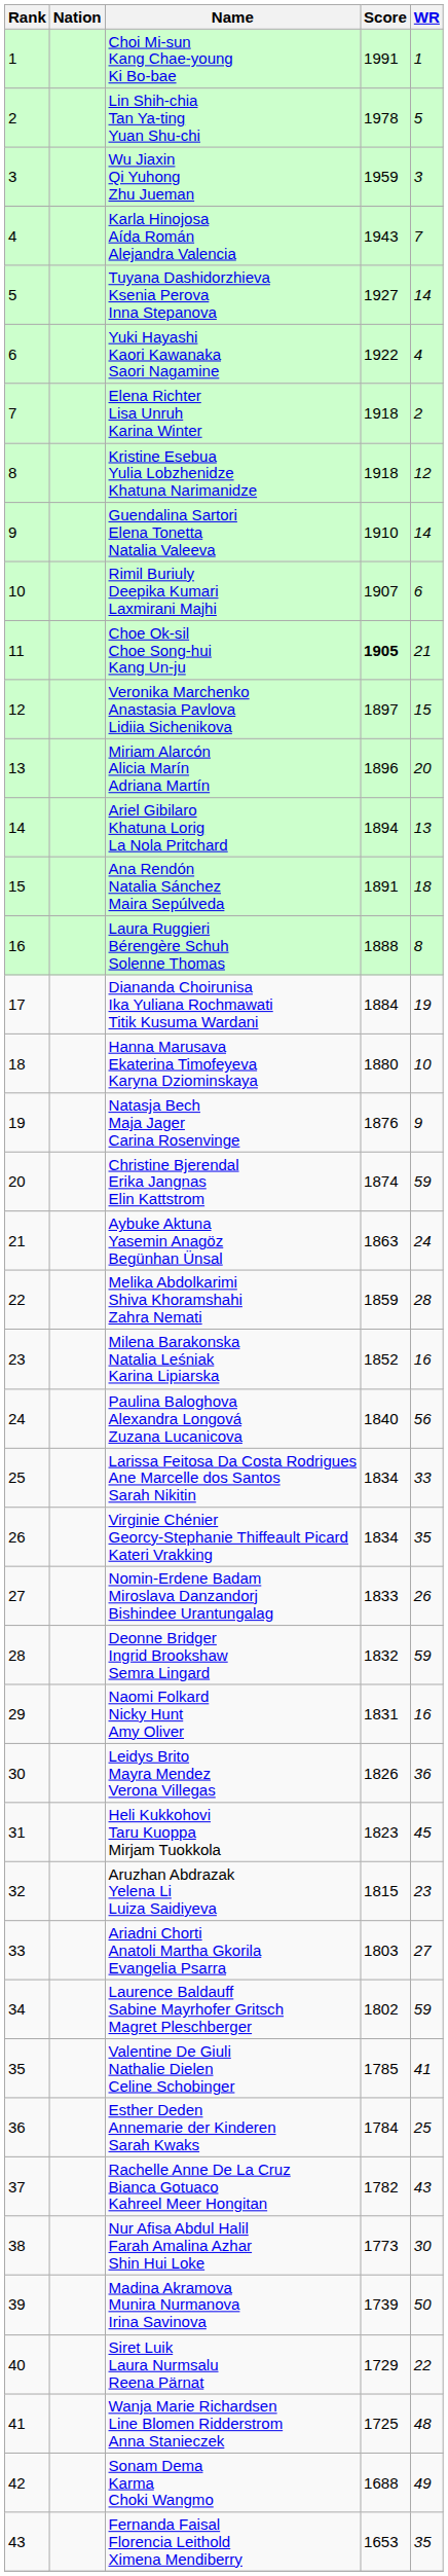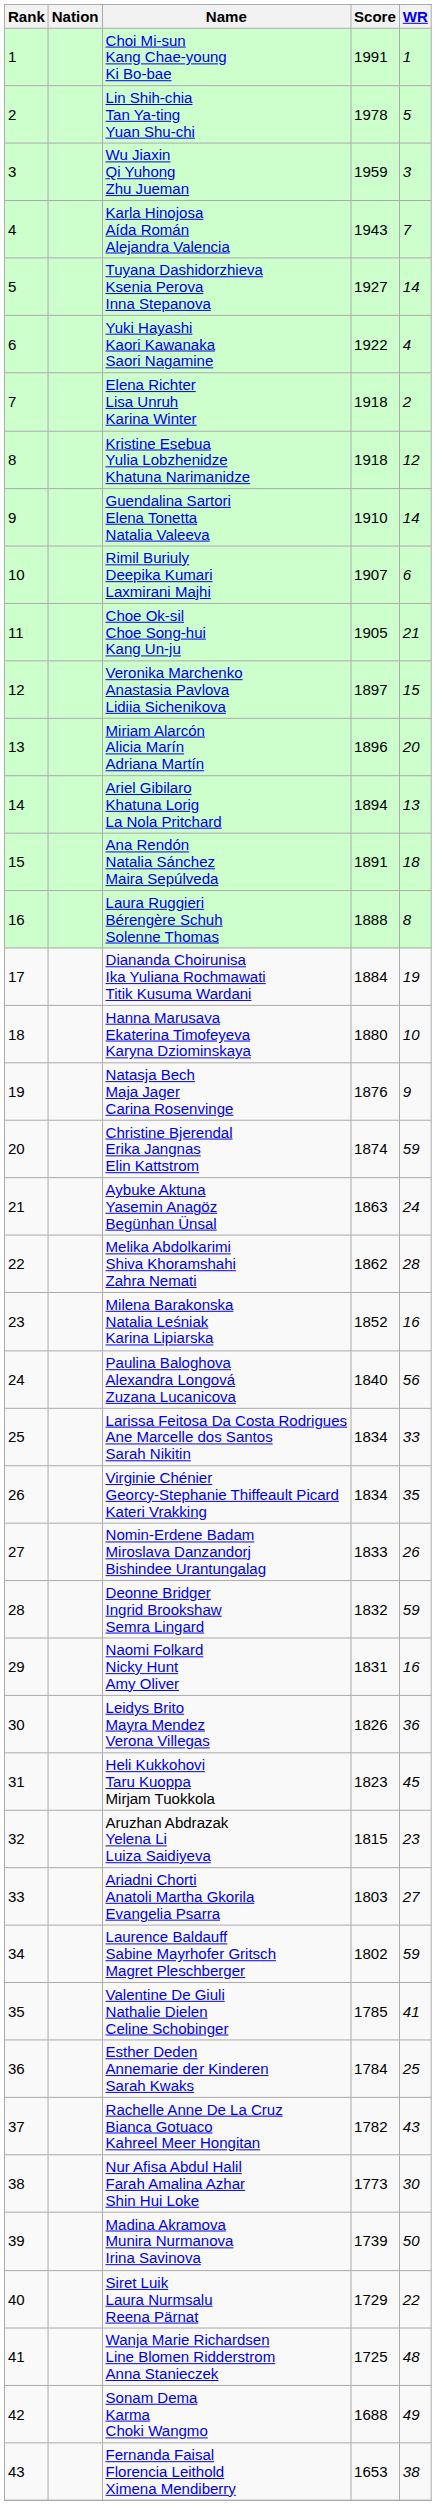 <table class="wikitable sortable" style="font-size:95%;">
 <tr>
 <th>Rank</th>
 <th>Nation</th>
 <th>Name</th>
 <th>Score</th>
 <th><a href='#'>WR</a></th>
 </tr>
 <tr style="background:#ccffcc;">
 <td>1</td>
 <td></td>
 <td><a href='#'>Choi Mi-sun</a> <br> <a href='#'>Kang Chae-young</a> <br> <a href='#'>Ki Bo-bae</a></td>
 <td>1991</td>
 <td><em>1</em></td>
 </tr>
 <tr style="background:#ccffcc;">
 <td>2</td>
 <td></td>
 <td><a href='#'>Lin Shih-chia</a> <br> <a href='#'>Tan Ya-ting</a> <br> <a href='#'>Yuan Shu-chi</a></td>
 <td>1978</td>
 <td><em>5</em></td>
 </tr>
 <tr style="background:#ccffcc;">
 <td>3</td>
 <td></td>
 <td><a href='#'>Wu Jiaxin</a> <br> <a href='#'>Qi Yuhong</a> <br> <a href='#'>Zhu Jueman</a></td>
 <td>1959</td>
 <td><em>3</em></td>
 </tr>
 <tr style="background:#ccffcc;">
 <td>4</td>
 <td></td>
 <td><a href='#'>Karla Hinojosa</a> <br> <a href='#'>Aída Román</a> <br> <a href='#'>Alejandra Valencia</a></td>
 <td>1943</td>
 <td><em>7</em></td>
 </tr>
 <tr style="background:#ccffcc;">
 <td>5</td>
 <td></td>
 <td><a href='#'>Tuyana Dashidorzhieva</a> <br> <a href='#'>Ksenia Perova</a> <br> <a href='#'>Inna Stepanova</a></td>
 <td>1927</td>
 <td><em>14</em></td>
 </tr>
 <tr style="background:#ccffcc;">
 <td>6</td>
 <td></td>
 <td><a href='#'>Yuki Hayashi</a> <br> <a href='#'>Kaori Kawanaka</a> <br> <a href='#'>Saori Nagamine</a></td>
 <td>1922</td>
 <td><em>4</em></td>
 </tr>
 <tr style="background:#ccffcc;">
 <td>7</td>
 <td></td>
 <td><a href='#'>Elena Richter</a> <br> <a href='#'>Lisa Unruh</a> <br> <a href='#'>Karina Winter</a></td>
 <td>1918</td>
 <td><em>2</em></td>
 </tr>
 <tr style="background:#ccffcc;">
 <td>8</td>
 <td></td>
 <td><a href='#'>Kristine Esebua</a> <br> <a href='#'>Yulia Lobzhenidze</a> <br> <a href='#'>Khatuna Narimanidze</a></td>
 <td>1918</td>
 <td><em>12</em></td>
 </tr>
 <tr style="background:#ccffcc;">
 <td>9</td>
 <td></td>
 <td><a href='#'>Guendalina Sartori</a> <br> <a href='#'>Elena Tonetta</a> <br> <a href='#'>Natalia Valeeva</a></td>
 <td>1910</td>
 <td><em>14</em></td>
 </tr>
 <tr style="background:#ccffcc;">
 <td>10</td>
 <td></td>
 <td><a href='#'>Rimil Buriuly</a> <br> <a href='#'>Deepika Kumari</a> <br> <a href='#'>Laxmirani Majhi</a></td>
 <td>1907</td>
 <td><em>6</em></td>
 </tr>
 <tr style="background:#ccffcc;">
 <td>11</td>
 <td></td>
 <td><a href='#'>Choe Ok-sil</a> <br> <a href='#'>Choe Song-hui</a> <br> <a href='#'>Kang Un-ju</a></td>
-<td><strong>1905</strong></td>
+<td>1905</td>
 <td><em>21</em></td>
 </tr>
 <tr style="background:#ccffcc;">
 <td>12</td>
 <td></td>
 <td><a href='#'>Veronika Marchenko</a> <br> <a href='#'>Anastasia Pavlova</a> <br> <a href='#'>Lidiia Sichenikova</a></td>
 <td>1897</td>
 <td><em>15</em></td>
 </tr>
 <tr style="background:#ccffcc;">
 <td>13</td>
 <td></td>
 <td><a href='#'>Miriam Alarcón</a> <br> <a href='#'>Alicia Marín</a> <br> <a href='#'>Adriana Martín</a></td>
 <td>1896</td>
 <td><em>20</em></td>
 </tr>
 <tr style="background:#ccffcc;">
 <td>14</td>
 <td></td>
 <td><a href='#'>Ariel Gibilaro</a> <br> <a href='#'>Khatuna Lorig</a> <br> <a href='#'>La Nola Pritchard</a></td>
 <td>1894</td>
 <td><em>13</em></td>
 </tr>
 <tr style="background:#ccffcc;">
 <td>15</td>
 <td></td>
 <td><a href='#'>Ana Rendón</a> <br> <a href='#'>Natalia Sánchez</a> <br> <a href='#'>Maira Sepúlveda</a></td>
 <td>1891</td>
 <td><em>18</em></td>
 </tr>
 <tr style="background:#ccffcc;">
 <td>16</td>
 <td></td>
 <td><a href='#'>Laura Ruggieri</a> <br> <a href='#'>Bérengère Schuh</a> <br> <a href='#'>Solenne Thomas</a></td>
 <td>1888</td>
 <td><em>8</em></td>
 </tr>
 <tr>
 <td>17</td>
 <td></td>
 <td><a href='#'>Diananda Choirunisa</a> <br> <a href='#'>Ika Yuliana Rochmawati</a> <br> <a href='#'>Titik Kusuma Wardani</a></td>
 <td>1884</td>
 <td><em>19</em></td>
 </tr>
 <tr>
 <td>18</td>
 <td></td>
 <td><a href='#'>Hanna Marusava</a> <br> <a href='#'>Ekaterina Timofeyeva</a> <br> <a href='#'>Karyna Dziominskaya</a></td>
 <td>1880</td>
 <td><em>10</em></td>
 </tr>
 <tr>
 <td>19</td>
 <td></td>
 <td><a href='#'>Natasja Bech</a> <br> <a href='#'>Maja Jager</a> <br> <a href='#'>Carina Rosenvinge</a></td>
 <td>1876</td>
 <td><em>9</em></td>
 </tr>
 <tr>
 <td>20</td>
 <td></td>
 <td><a href='#'>Christine Bjerendal</a> <br> <a href='#'>Erika Jangnas</a> <br> <a href='#'>Elin Kattstrom</a></td>
 <td>1874</td>
 <td><em>59</em></td>
 </tr>
 <tr>
 <td>21</td>
 <td></td>
 <td><a href='#'>Aybuke Aktuna</a> <br> <a href='#'>Yasemin Anagöz</a> <br> <a href='#'>Begünhan Ünsal</a></td>
 <td>1863</td>
 <td><em>24</em></td>
 </tr>
 <tr>
 <td>22</td>
 <td></td>
 <td><a href='#'>Melika Abdolkarimi</a> <br> <a href='#'>Shiva Khoramshahi</a> <br> <a href='#'>Zahra Nemati</a></td>
-<td>1859</td>
+<td>1862</td>
 <td><em>28</em></td>
 </tr>
 <tr>
 <td>23</td>
 <td></td>
 <td><a href='#'>Milena Barakonska</a> <br> <a href='#'>Natalia Leśniak</a> <br> <a href='#'>Karina Lipiarska</a></td>
 <td>1852</td>
 <td><em>16</em></td>
 </tr>
 <tr>
 <td>24</td>
 <td></td>
 <td><a href='#'>Paulina Baloghova</a> <br> <a href='#'>Alexandra Longová</a> <br> <a href='#'>Zuzana Lucanicova</a></td>
 <td>1840</td>
 <td><em>56</em></td>
 </tr>
 <tr>
 <td>25</td>
 <td></td>
 <td><a href='#'>Larissa Feitosa Da Costa Rodrigues</a> <br> <a href='#'>Ane Marcelle dos Santos</a> <br> <a href='#'>Sarah Nikitin</a></td>
 <td>1834</td>
 <td><em>33</em></td>
 </tr>
 <tr>
 <td>26</td>
 <td></td>
 <td><a href='#'>Virginie Chénier</a> <br> <a href='#'>Georcy-Stephanie Thiffeault Picard</a> <br> <a href='#'>Kateri Vrakking</a></td>
 <td>1834</td>
 <td><em>35</em></td>
 </tr>
 <tr>
 <td>27</td>
 <td></td>
 <td><a href='#'>Nomin-Erdene Badam</a> <br> <a href='#'>Miroslava Danzandorj</a> <br> <a href='#'>Bishindee Urantungalag</a></td>
 <td>1833</td>
 <td><em>26</em></td>
 </tr>
 <tr>
 <td>28</td>
 <td></td>
 <td><a href='#'>Deonne Bridger</a> <br> <a href='#'>Ingrid Brookshaw</a> <br> <a href='#'>Semra Lingard</a></td>
 <td>1832</td>
 <td><em>59</em></td>
 </tr>
 <tr>
 <td>29</td>
 <td></td>
 <td><a href='#'>Naomi Folkard</a> <br> <a href='#'>Nicky Hunt</a> <br> <a href='#'>Amy Oliver</a></td>
 <td>1831</td>
 <td><em>16</em></td>
 </tr>
 <tr>
 <td>30</td>
 <td></td>
 <td><a href='#'>Leidys Brito</a> <br> <a href='#'>Mayra Mendez</a> <br> <a href='#'>Verona Villegas</a></td>
 <td>1826</td>
 <td><em>36</em></td>
 </tr>
 <tr>
 <td>31</td>
 <td></td>
 <td><a href='#'>Heli Kukkohovi</a> <br> <a href='#'>Taru Kuoppa</a> <br> Mirjam Tuokkola</td>
 <td>1823</td>
 <td><em>45</em></td>
 </tr>
 <tr>
 <td>32</td>
 <td></td>
 <td>Aruzhan Abdrazak <br> <a href='#'>Yelena Li</a> <br> <a href='#'>Luiza Saidiyeva</a></td>
 <td>1815</td>
 <td><em>23</em></td>
 </tr>
 <tr>
 <td>33</td>
 <td></td>
 <td><a href='#'>Ariadni Chorti</a> <br> <a href='#'>Anatoli Martha Gkorila</a> <br> <a href='#'>Evangelia Psarra</a></td>
 <td>1803</td>
 <td><em>27</em></td>
 </tr>
 <tr>
 <td>34</td>
 <td></td>
 <td><a href='#'>Laurence Baldauff</a> <br> <a href='#'>Sabine Mayrhofer Gritsch</a> <br> <a href='#'>Magret Pleschberger</a></td>
 <td>1802</td>
 <td><em>59</em></td>
 </tr>
 <tr>
 <td>35</td>
 <td></td>
 <td><a href='#'>Valentine De Giuli</a> <br> <a href='#'>Nathalie Dielen</a> <br> <a href='#'>Celine Schobinger</a></td>
 <td>1785</td>
 <td><em>41</em></td>
 </tr>
 <tr>
 <td>36</td>
 <td></td>
 <td><a href='#'>Esther Deden</a> <br> <a href='#'>Annemarie der Kinderen</a> <br> <a href='#'>Sarah Kwaks</a></td>
 <td>1784</td>
 <td><em>25</em></td>
 </tr>
 <tr>
 <td>37</td>
 <td></td>
 <td><a href='#'>Rachelle Anne De La Cruz</a> <br> <a href='#'>Bianca Gotuaco</a> <br> <a href='#'>Kahreel Meer Hongitan</a></td>
 <td>1782</td>
 <td><em>43</em></td>
 </tr>
 <tr>
 <td>38</td>
 <td></td>
 <td><a href='#'>Nur Afisa Abdul Halil</a> <br> <a href='#'>Farah Amalina Azhar</a> <br> <a href='#'>Shin Hui Loke</a></td>
 <td>1773</td>
 <td><em>30</em></td>
 </tr>
 <tr>
 <td>39</td>
 <td></td>
 <td><a href='#'>Madina Akramova</a> <br> <a href='#'>Munira Nurmanova</a> <br> <a href='#'>Irina Savinova</a></td>
 <td>1739</td>
 <td><em>50</em></td>
 </tr>
 <tr>
 <td>40</td>
 <td></td>
 <td><a href='#'>Siret Luik</a> <br> <a href='#'>Laura Nurmsalu</a> <br> <a href='#'>Reena Pärnat</a></td>
 <td>1729</td>
 <td><em>22</em></td>
 </tr>
 <tr>
 <td>41</td>
 <td></td>
 <td><a href='#'>Wanja Marie Richardsen</a> <br> <a href='#'>Line Blomen Ridderstrom</a> <br> <a href='#'>Anna Stanieczek</a></td>
 <td>1725</td>
 <td><em>48</em></td>
 </tr>
 <tr>
 <td>42</td>
 <td></td>
 <td><a href='#'>Sonam Dema</a> <br> <a href='#'>Karma</a> <br> <a href='#'>Choki Wangmo</a></td>
 <td>1688</td>
 <td><em>49</em></td>
 </tr>
 <tr>
 <td>43</td>
 <td></td>
 <td><a href='#'>Fernanda Faisal</a> <br> <a href='#'>Florencia Leithold</a> <br> <a href='#'>Ximena Mendiberry</a></td>
 <td>1653</td>
-<td><em>35</em></td>
+<td><em>38</em></td>
 </tr>
 <tr>
 </tr>
 </table>
